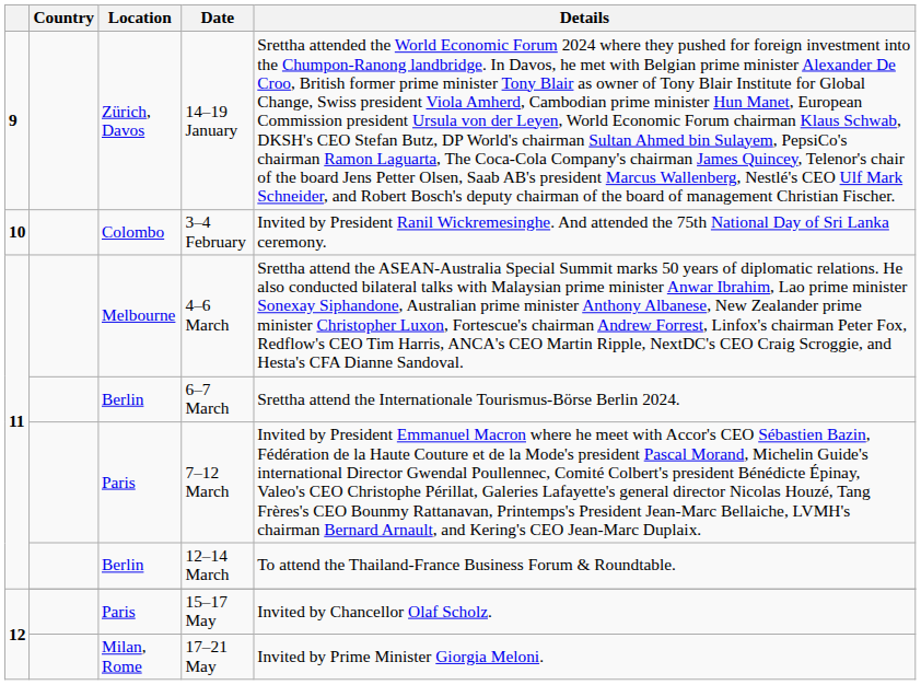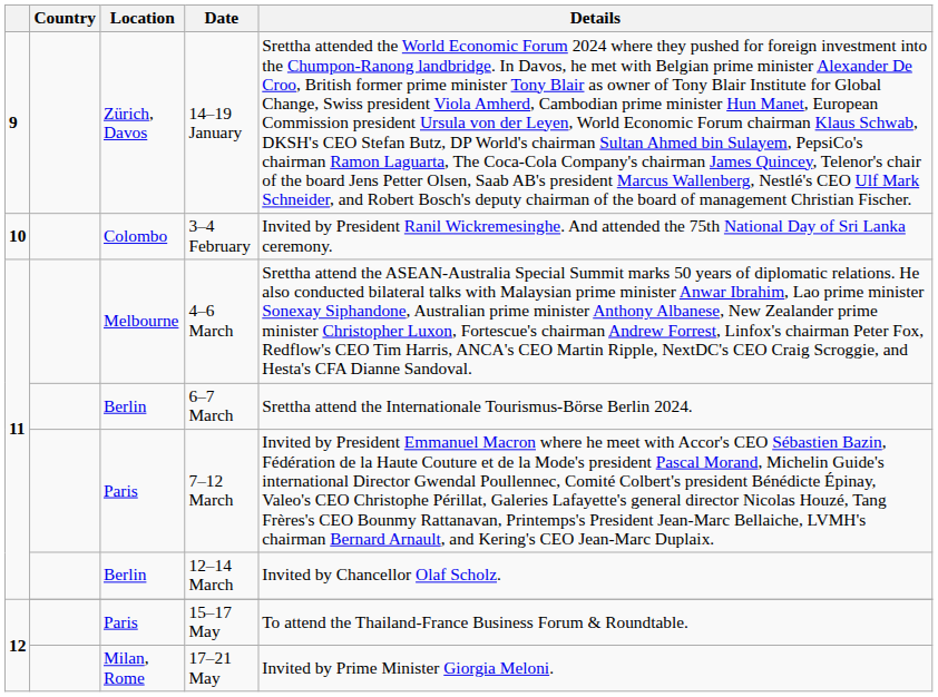 <table class="wikitable sortable">
 <tr>
 <th></th>
 <th>Country</th>
 <th>Location</th>
 <th>Date</th>
 <th>Details</th>
 </tr>
 <tr>
 <td><strong>9</strong></td>
 <td></td>
 <td><a href='#'>Zürich</a>, <a href='#'>Davos</a></td>
 <td>14–19 January</td>
 <td>Srettha attended the <a href='#'>World Economic Forum</a> 2024 where they pushed for foreign investment into the <a href='#'>Chumpon-Ranong landbridge</a>. In Davos, he met with Belgian prime minister <a href='#'>Alexander De Croo</a>, British former prime minister <a href='#'>Tony Blair</a> as owner of Tony Blair Institute for Global Change, Swiss president <a href='#'>Viola Amherd</a>, Cambodian prime minister <a href='#'>Hun Manet</a>, European Commission president <a href='#'>Ursula von der Leyen</a>, World Economic Forum chairman <a href='#'>Klaus Schwab</a>, DKSH's CEO Stefan Butz, DP World's chairman <a href='#'>Sultan Ahmed bin Sulayem</a>, PepsiCo's chairman <a href='#'>Ramon Laguarta</a>, The Coca-Cola Company's chairman <a href='#'>James Quincey</a>, Telenor's chair of the board Jens Petter Olsen, Saab AB's president <a href='#'>Marcus Wallenberg</a>, Nestlé's CEO <a href='#'>Ulf Mark Schneider</a>, and Robert Bosch's deputy chairman of the board of management Christian Fischer.</td>
 </tr>
 <tr>
 <td><strong>10</strong></td>
 <td></td>
 <td><a href='#'>Colombo</a></td>
 <td>3–4 February</td>
 <td>Invited by President <a href='#'>Ranil Wickremesinghe</a>. And attended the 75th <a href='#'>National Day of Sri Lanka</a> ceremony.</td>
 </tr>
 <tr>
 <td rowspan=4><strong>11</strong></td>
 <td></td>
 <td><a href='#'>Melbourne</a></td>
 <td>4–6 March</td>
 <td>Srettha attend the ASEAN-Australia Special Summit marks 50 years of diplomatic relations. He also conducted bilateral talks with Malaysian prime minister <a href='#'>Anwar Ibrahim</a>, Lao prime minister <a href='#'>Sonexay Siphandone</a>, Australian prime minister <a href='#'>Anthony Albanese</a>, New Zealander prime minister <a href='#'>Christopher Luxon</a>, Fortescue's chairman <a href='#'>Andrew Forrest</a>, Linfox's chairman Peter Fox, Redflow's CEO Tim Harris, ANCA's CEO Martin Ripple, NextDC's CEO Craig Scroggie, and Hesta's CFA Dianne Sandoval.</td>
 </tr>
 <tr>
 <td></td>
 <td><a href='#'>Berlin</a></td>
 <td>6–7 March</td>
 <td>Srettha attend the Internationale Tourismus-Börse Berlin 2024.</td>
 </tr>
 <tr>
 <td></td>
 <td><a href='#'>Paris</a></td>
 <td>7–12 March</td>
 <td>Invited by President <a href='#'>Emmanuel Macron</a> where he meet with Accor's CEO <a href='#'>Sébastien Bazin</a>, Fédération de la Haute Couture et de la Mode's president <a href='#'>Pascal Morand</a>, Michelin Guide's international Director Gwendal Poullennec, Comité Colbert's president Bénédicte Épinay, Valeo's CEO 	Christophe Périllat, Galeries Lafayette's general director Nicolas Houzé, Tang Frères's CEO Bounmy Rattanavan, Printemps's President Jean-Marc Bellaiche, LVMH's chairman <a href='#'>Bernard Arnault</a>, and Kering's CEO Jean-Marc Duplaix.</td>
 </tr>
 <tr>
 <td></td>
 <td><a href='#'>Berlin</a></td>
 <td>12–14 March</td>
-<td>To attend the Thailand-France Business Forum & Roundtable.</td>
+<td>Invited by Chancellor <a href='#'>Olaf Scholz</a>.</td>
 </tr>
 <tr>
 <td rowspan=3><strong>12</strong></td>
 </tr>
 <tr>
 <td></td>
 <td><a href='#'>Paris</a></td>
 <td>15–17 May</td>
-<td>Invited by Chancellor <a href='#'>Olaf Scholz</a>.</td>
+<td>To attend the Thailand-France Business Forum & Roundtable.</td>
 </tr>
 <tr>
 <td></td>
 <td><a href='#'>Milan</a>, <a href='#'>Rome</a></td>
 <td>17–21 May</td>
 <td>Invited by Prime Minister <a href='#'>Giorgia Meloni</a>.</td>
 </tr>
 </table>
